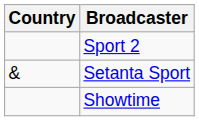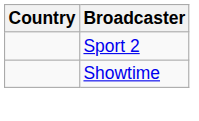 <table class="wikitable">
 <tr>
 <th align=center>Country</th>
 <th align=center>Broadcaster</th>
 </tr>
 <tr>
 <td></td>
 <td><a href='#'>Sport 2</a></td>
 </tr>
 <tr>
-<td> & </td>
-<td><a href='#'>Setanta Sport</a></td>
-</tr>
-<tr>
 <td></td>
 <td><a href='#'>Showtime</a></td>
 </tr>
 </table>
